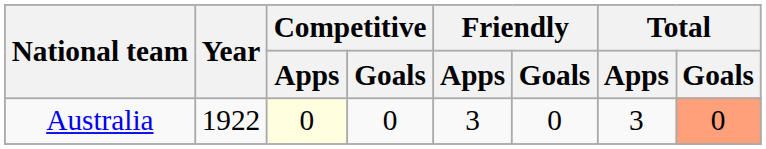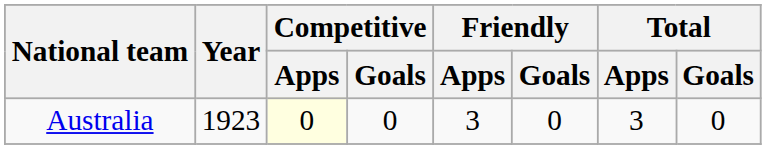 <table class="wikitable" style="text-align:center">
 <tr>
 <th rowspan="2">National team</th>
 <th rowspan="2">Year</th>
 <th colspan="2">Competitive</th>
 <th colspan="2">Friendly</th>
 <th colspan="2">Total</th>
 </tr>
 <tr>
 <th>Apps</th>
 <th>Goals</th>
 <th>Apps</th>
 <th>Goals</th>
 <th>Apps</th>
 <th>Goals</th>
 </tr>
 <tr>
 <td><a href='#'>Australia</a></td>
-<td>1922</td>
+<td>1923</td>
 <td style="background: lightyellow;">0</td>
 <td>0</td>
 <td>3</td>
 <td>0</td>
 <td>3</td>
-<td style="background: lightsalmon;">0</td>
+<td>0</td>
 </tr>
 </table>
